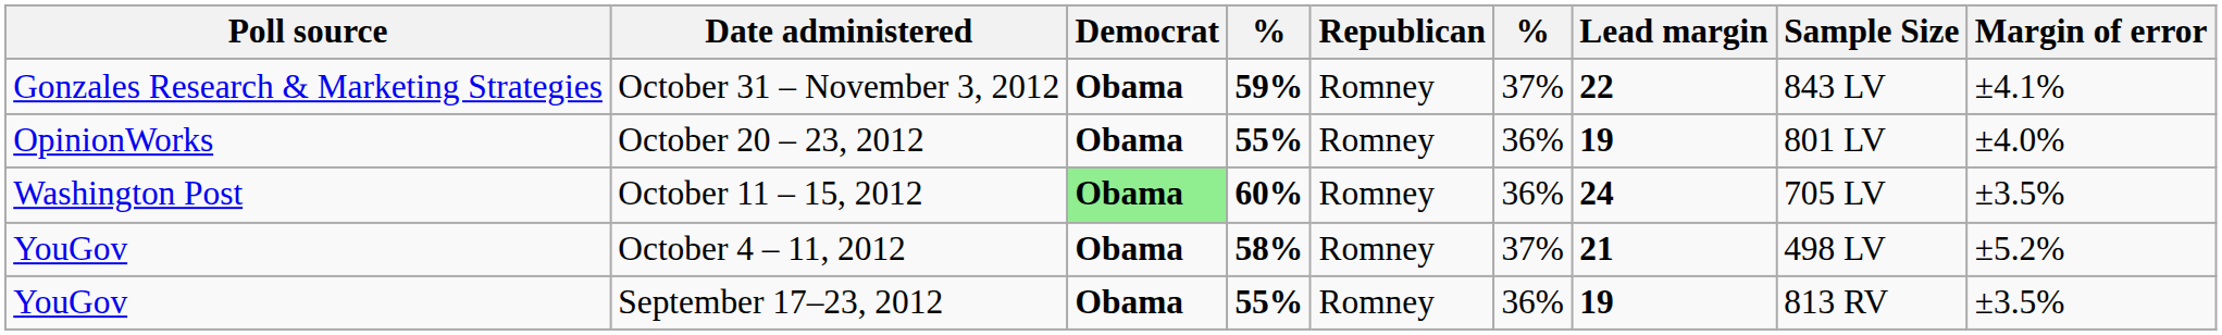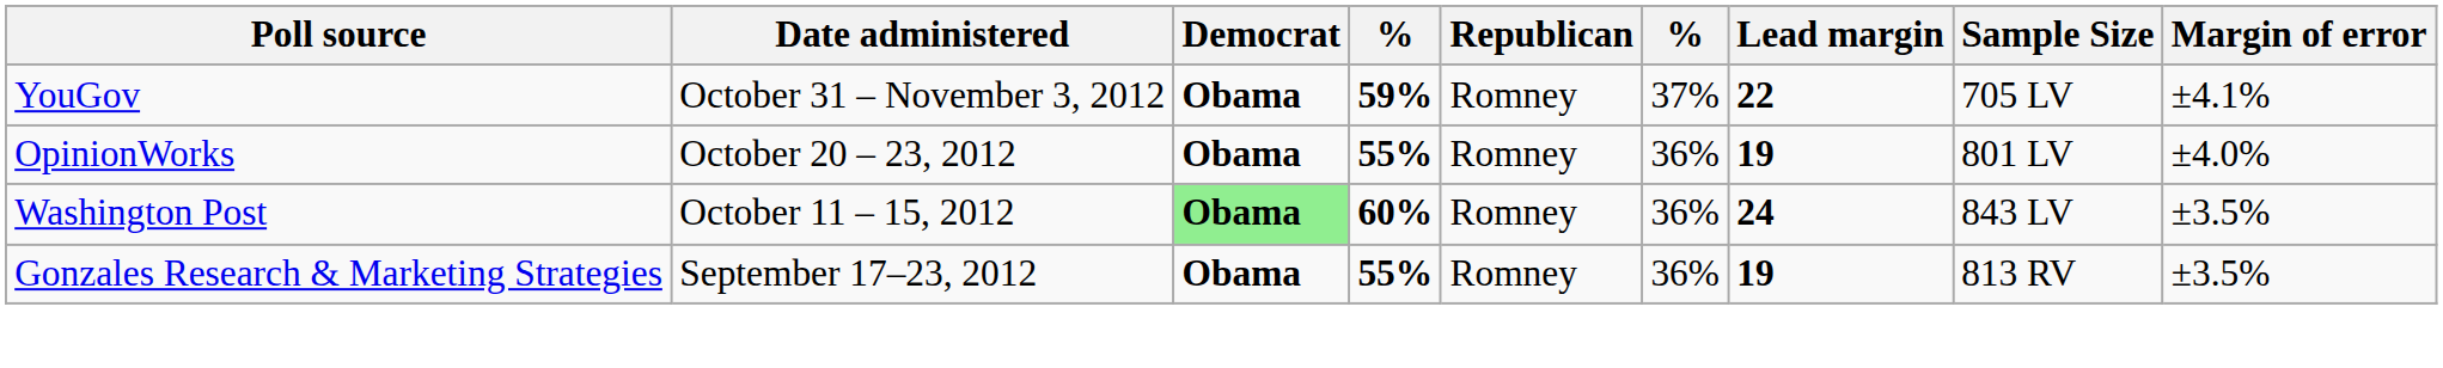 <table class="wikitable">
 <tr valign=bottom>
 <th>Poll source</th>
 <th>Date administered</th>
 <th>Democrat</th>
 <th>%</th>
 <th>Republican</th>
 <th>%</th>
 <th>Lead margin</th>
 <th>Sample Size</th>
 <th>Margin of error</th>
 </tr>
 <tr>
-<td><a href='#'>Gonzales Research & Marketing Strategies</a></td>
+<td><a href='#'>YouGov</a></td>
 <td>October 31 – November 3, 2012</td>
 <td><strong> Obama</strong></td>
 <td><strong>59%</strong></td>
 <td>Romney</td>
 <td>37%</td>
 <td><strong>22</strong></td>
-<td>843 LV</td>
+<td>705 LV</td>
 <td>±4.1%</td>
 </tr>
 <tr>
 <td><a href='#'>OpinionWorks</a></td>
 <td>October 20 – 23, 2012</td>
 <td><strong>Obama</strong></td>
 <td><strong>55%</strong></td>
 <td>Romney</td>
 <td>36%</td>
 <td><strong>19</strong></td>
 <td>801 LV</td>
 <td>±4.0%</td>
 </tr>
 <tr>
 <td><a href='#'>Washington Post</a></td>
 <td>October 11 – 15, 2012</td>
 <td style="background: lightgreen;"><strong>Obama</strong></td>
 <td><strong>60%</strong></td>
 <td>Romney</td>
 <td>36%</td>
 <td><strong>24</strong></td>
-<td>705 LV</td>
+<td>843 LV</td>
 <td>±3.5%</td>
 </tr>
 <tr>
-<td><a href='#'>YouGov</a></td>
-<td>October 4 – 11, 2012</td>
-<td><strong> Obama</strong></td>
-<td><strong>58%</strong></td>
-<td>Romney</td>
-<td>37%</td>
-<td><strong>21</strong></td>
-<td>498 LV</td>
-<td>±5.2%</td>
-</tr>
-<tr>
-<td><a href='#'>YouGov</a></td>
+<td><a href='#'>Gonzales Research & Marketing Strategies</a></td>
 <td>September 17–23, 2012</td>
 <td><strong>Obama</strong></td>
 <td><strong>55%</strong></td>
 <td>Romney</td>
 <td>36%</td>
 <td><strong>19</strong></td>
 <td>813 RV</td>
 <td>±3.5%</td>
 </tr>
 </table>
